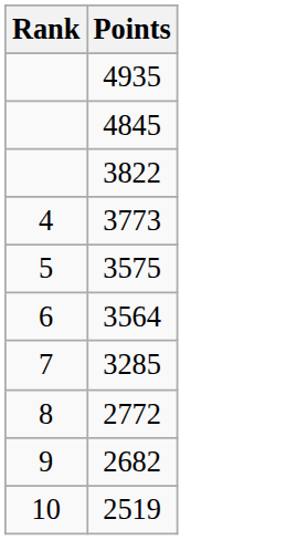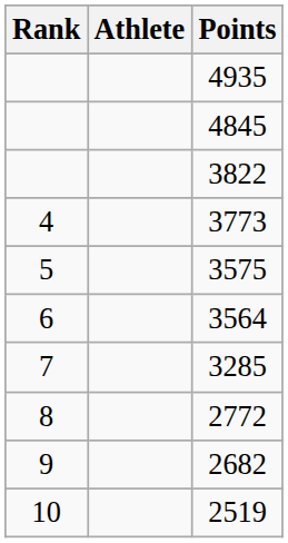 <table class="wikitable" style="font-size:95%; text-align:center;">
 <tr>
 <th>Rank</th>
+<th>Athlete</th>
 <th>Points</th>
 </tr>
 <tr>
 <td></td>
+<td align=left></td>
 <td align="center">4935</td>
 </tr>
 <tr>
 <td></td>
+<td align=left></td>
 <td align="center">4845</td>
 </tr>
 <tr>
 <td></td>
+<td align=left></td>
 <td align="center">3822</td>
 </tr>
 <tr>
 <td>4</td>
+<td align=left></td>
 <td align="center">3773</td>
 </tr>
 <tr>
 <td>5</td>
+<td align=left></td>
 <td align="center">3575</td>
 </tr>
 <tr>
 <td>6</td>
+<td align=left></td>
 <td align="center">3564</td>
 </tr>
 <tr>
 <td>7</td>
+<td align=left></td>
 <td align="center">3285</td>
 </tr>
 <tr>
 <td>8</td>
+<td align=left></td>
 <td align="center">2772</td>
 </tr>
 <tr>
 <td>9</td>
+<td align=left></td>
 <td align="center">2682</td>
 </tr>
 <tr>
 <td>10</td>
+<td align=left></td>
 <td align="center">2519</td>
 </tr>
 </table>
